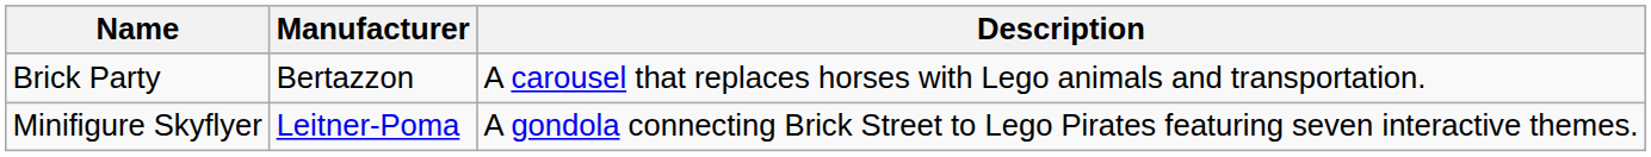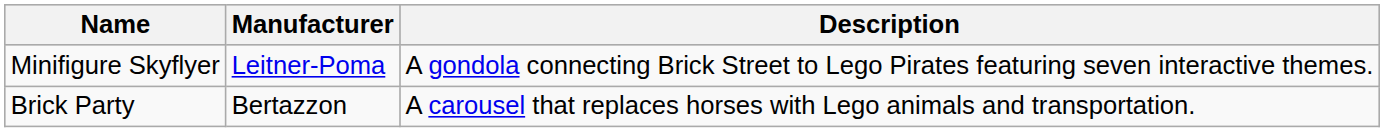 <table class="wikitable">
 <tr>
 <th>Name</th>
 <th>Manufacturer</th>
 <th>Description</th>
 </tr>
 <tr>
+<td>Minifigure Skyflyer</td>
+<td><a href='#'>Leitner-Poma</a></td>
+<td>A <a href='#'>gondola</a> connecting Brick Street to Lego Pirates featuring seven interactive themes.</td>
+</tr>
+<tr>
 <td>Brick Party</td>
 <td>Bertazzon</td>
 <td>A <a href='#'>carousel</a> that replaces horses with Lego animals and transportation.</td>
 </tr>
-<tr>
-<td>Minifigure Skyflyer</td>
-<td><a href='#'>Leitner-Poma</a></td>
-<td>A <a href='#'>gondola</a> connecting Brick Street to Lego Pirates featuring seven interactive themes.</td>
-</tr>
 </table>
